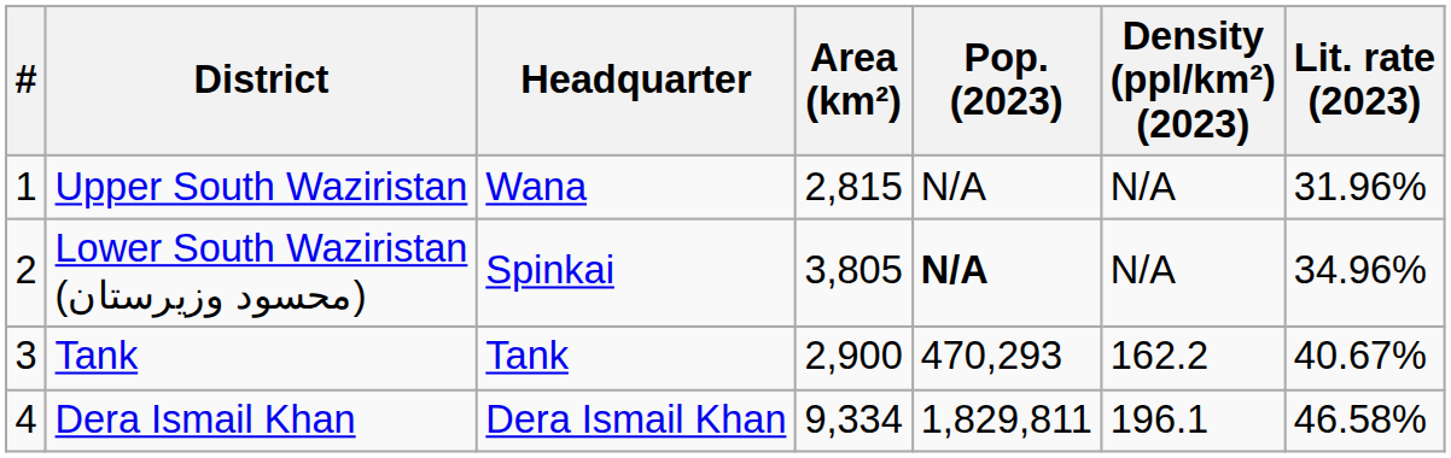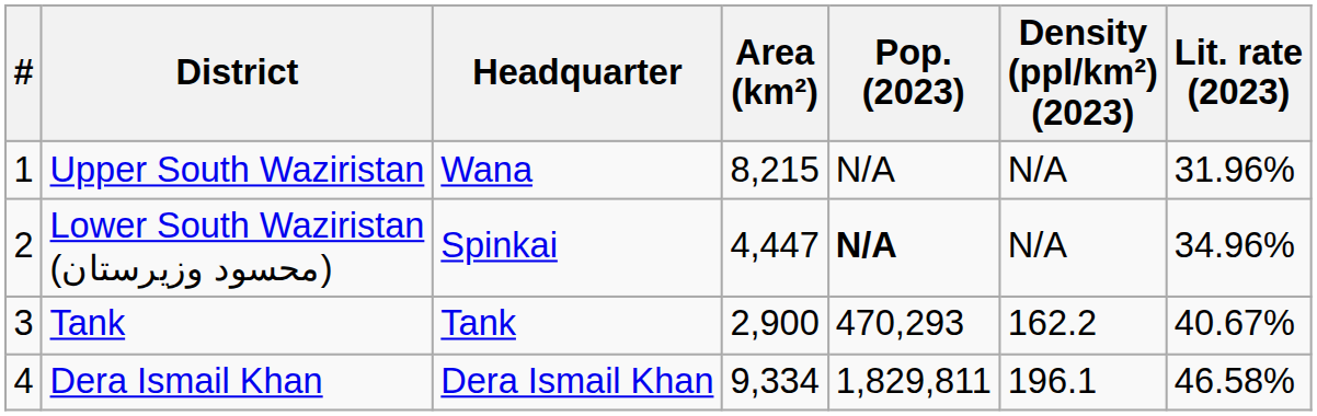 <table class="wikitable sortable">
 <tr>
 <th>#</th>
 <th>District</th>
 <th>Headquarter</th>
 <th>Area<br>(km²)</th>
 <th>Pop.<br>(2023)</th>
 <th>Density<br>(ppl/km²)<br>(2023)</th>
 <th>Lit. rate<br>(2023)</th>
 </tr>
 <tr>
 <td>1</td>
 <td><a href='#'>Upper South Waziristan</a></td>
 <td><a href='#'>Wana</a></td>
-<td>2,815</td>
+<td>8,215</td>
 <td>N/A</td>
 <td>N/A</td>
 <td>31.96%</td>
 </tr>
 <tr>
 <td>2</td>
 <td><a href='#'>Lower South Waziristan</a><br>(محسود وزیرستان)</td>
 <td><a href='#'>Spinkai</a></td>
-<td>3,805</td>
+<td>4,447</td>
 <td><strong>N/A</strong></td>
 <td>N/A</td>
 <td>34.96%</td>
 </tr>
 <tr>
 <td>3</td>
 <td><a href='#'>Tank</a></td>
 <td><a href='#'>Tank</a></td>
 <td>2,900</td>
 <td>470,293</td>
 <td>162.2</td>
 <td>40.67%</td>
 </tr>
 <tr>
 <td>4</td>
 <td><a href='#'>Dera Ismail Khan</a></td>
 <td><a href='#'>Dera Ismail Khan</a></td>
 <td>9,334</td>
 <td>1,829,811</td>
 <td>196.1</td>
 <td>46.58%</td>
 </tr>
 </table>
